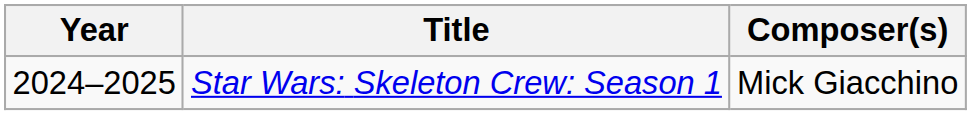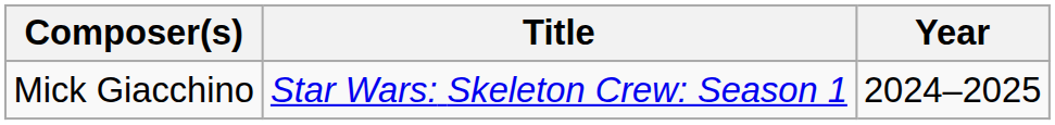 <table class="wikitable">
 <tr>
+<th>Composer(s)</th>
+<th>Title</th>
 <th>Year</th>
-<th>Title</th>
-<th>Composer(s)</th>
 </tr>
 <tr>
+<td>Mick Giacchino</td>
+<td><a href='#'><em>Star Wars:</em> <em>Skeleton Crew: Season 1</em></a></td>
 <td>2024–2025</td>
-<td><a href='#'><em>Star Wars:</em> <em>Skeleton Crew: Season 1</em></a></td>
-<td>Mick Giacchino</td>
 </tr>
 </table>
